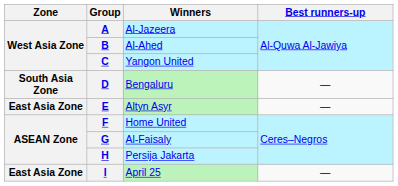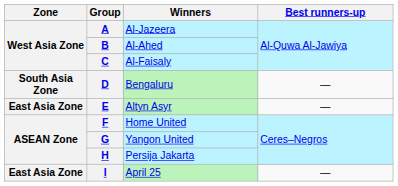 <table class="wikitable">
 <tr>
 <th width=120>Zone</th>
 <th>Group</th>
 <th width=200>Winners</th>
 <th width=200><a href='#'>Best runners-up</a></th>
 </tr>
 <tr>
 <th rowspan=3>West Asia Zone</th>
 <th><a href='#'>A</a></th>
 <td bgcolor=#BBF3FF> <a href='#'>Al-Jazeera</a></td>
 <td bgcolor=#BBF3FF rowspan=3> <a href='#'>Al-Quwa Al-Jawiya</a><br></td>
 </tr>
 <tr>
 <th><a href='#'>B</a></th>
 <td bgcolor=#BBF3FF> <a href='#'>Al-Ahed</a></td>
 </tr>
 <tr>
 <th><a href='#'>C</a></th>
-<td bgcolor=#BBF3FF> <a href='#'>Yangon United</a></td>
+<td bgcolor=#BBF3FF> <a href='#'>Al-Faisaly</a></td>
 </tr>
 <tr>
 <th>South Asia Zone</th>
 <th><a href='#'>D</a></th>
 <td bgcolor=#BBF3BB> <a href='#'>Bengaluru</a></td>
 <td align=center>—</td>
 </tr>
 <tr>
 <th>East Asia Zone</th>
 <th><a href='#'>E</a></th>
 <td bgcolor=#BBF3BB> <a href='#'>Altyn Asyr</a></td>
 <td align=center>—</td>
 </tr>
 <tr>
 <th rowspan=3>ASEAN Zone</th>
 <th><a href='#'>F</a></th>
 <td bgcolor=#BBF3FF> <a href='#'>Home United</a></td>
 <td bgcolor=#BBF3FF rowspan=3> <a href='#'>Ceres–Negros</a> <br></td>
 </tr>
 <tr>
 <th><a href='#'>G</a></th>
-<td bgcolor=#BBF3FF> <a href='#'>Al-Faisaly</a></td>
+<td bgcolor=#BBF3FF> <a href='#'>Yangon United</a></td>
 </tr>
 <tr>
 <th><a href='#'>H</a></th>
 <td bgcolor=#BBF3FF> <a href='#'>Persija Jakarta</a></td>
 </tr>
 <tr>
 <th>East Asia Zone</th>
 <th><a href='#'>I</a></th>
 <td bgcolor=#BBF3BB> <a href='#'>April 25</a></td>
 <td align=center>—</td>
 </tr>
 </table>
